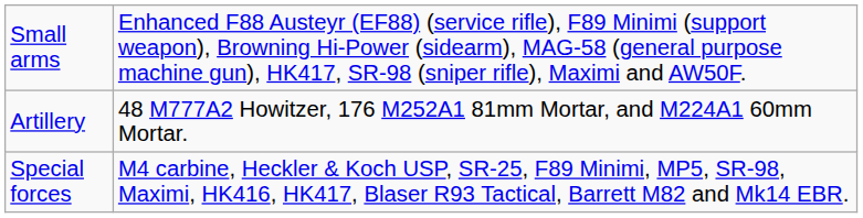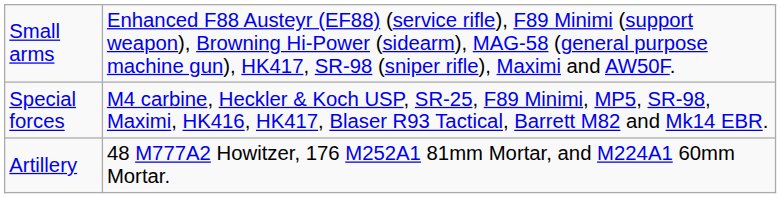 <table class="wikitable">
 <tr>
 <td><a href='#'>Small arms</a></td>
 <td><a href='#'>Enhanced F88 Austeyr (EF88)</a> (<a href='#'>service rifle</a>), <a href='#'>F89 Minimi</a> (<a href='#'>support weapon</a>), <a href='#'>Browning Hi-Power</a> (<a href='#'>sidearm</a>), <a href='#'>MAG-58</a> (<a href='#'>general purpose machine gun</a>), <a href='#'>HK417</a>, <a href='#'>SR-98</a> (<a href='#'>sniper rifle</a>), <a href='#'>Maximi</a> and <a href='#'>AW50F</a>.</td>
 </tr>
 <tr>
+<td><a href='#'>Special forces</a></td>
+<td><a href='#'>M4 carbine</a>, <a href='#'>Heckler & Koch USP</a>, <a href='#'>SR-25</a>, <a href='#'>F89 Minimi</a>, <a href='#'>MP5</a>, <a href='#'>SR-98</a>, <a href='#'>Maximi</a>, <a href='#'>HK416</a>, <a href='#'>HK417</a>, <a href='#'>Blaser R93 Tactical</a>, <a href='#'>Barrett M82</a> and <a href='#'>Mk14 EBR</a>.</td>
+</tr>
+<tr>
 <td><a href='#'>Artillery</a></td>
 <td>48 <a href='#'>M777A2</a>  Howitzer, 176 <a href='#'>M252A1</a> 81mm Mortar, and <a href='#'>M224A1</a> 60mm Mortar.</td>
 </tr>
-<tr>
-<td><a href='#'>Special forces</a></td>
-<td><a href='#'>M4 carbine</a>, <a href='#'>Heckler & Koch USP</a>, <a href='#'>SR-25</a>, <a href='#'>F89 Minimi</a>, <a href='#'>MP5</a>, <a href='#'>SR-98</a>, <a href='#'>Maximi</a>, <a href='#'>HK416</a>, <a href='#'>HK417</a>, <a href='#'>Blaser R93 Tactical</a>, <a href='#'>Barrett M82</a> and <a href='#'>Mk14 EBR</a>.</td>
-</tr>
 </table>
